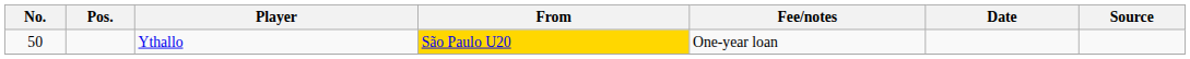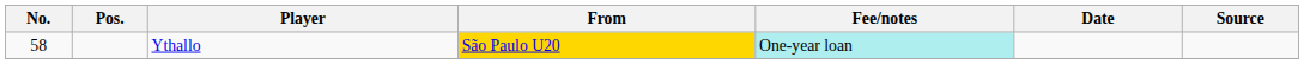 <table class="wikitable sortable" style=" text-align:center; font-size:95%; width:95%; text-align:left;">
 <tr>
 <th>No.</th>
 <th>Pos.</th>
 <th scope="col" style="width: 24%;">Player</th>
 <th scope="col" style="width: 23%;">From</th>
 <th scope="col" style="width: 20%;">Fee/notes</th>
 <th scope="col" style="width: 13%;">Date</th>
 <th>Source</th>
 </tr>
 <tr>
-<td align=center>50</td>
+<td align=center>58</td>
 <td align=center></td>
 <td> <a href='#'>Ythallo</a></td>
 <td style="background: gold;"> <a href='#'>São Paulo U20</a></td>
-<td>One-year loan</td>
+<td style="background: paleturquoise;">One-year loan</td>
 <td></td>
 <td></td>
 </tr>
 <tr>
 </tr>
 </table>
